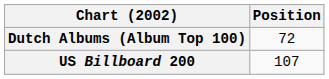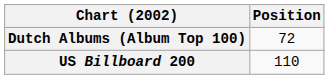 <table class="wikitable plainrowheaders sortable">
 <tr>
 <th scope="col">Chart (2002)</th>
 <th scope="col">Position</th>
 </tr>
 <tr>
 <th scope="row">Dutch Albums (Album Top 100)</th>
 <td align="center">72</td>
 </tr>
 <tr>
 <th scope="row">US <em>Billboard</em> 200</th>
-<td align="center">107</td>
+<td align="center">110</td>
 </tr>
 </table>
